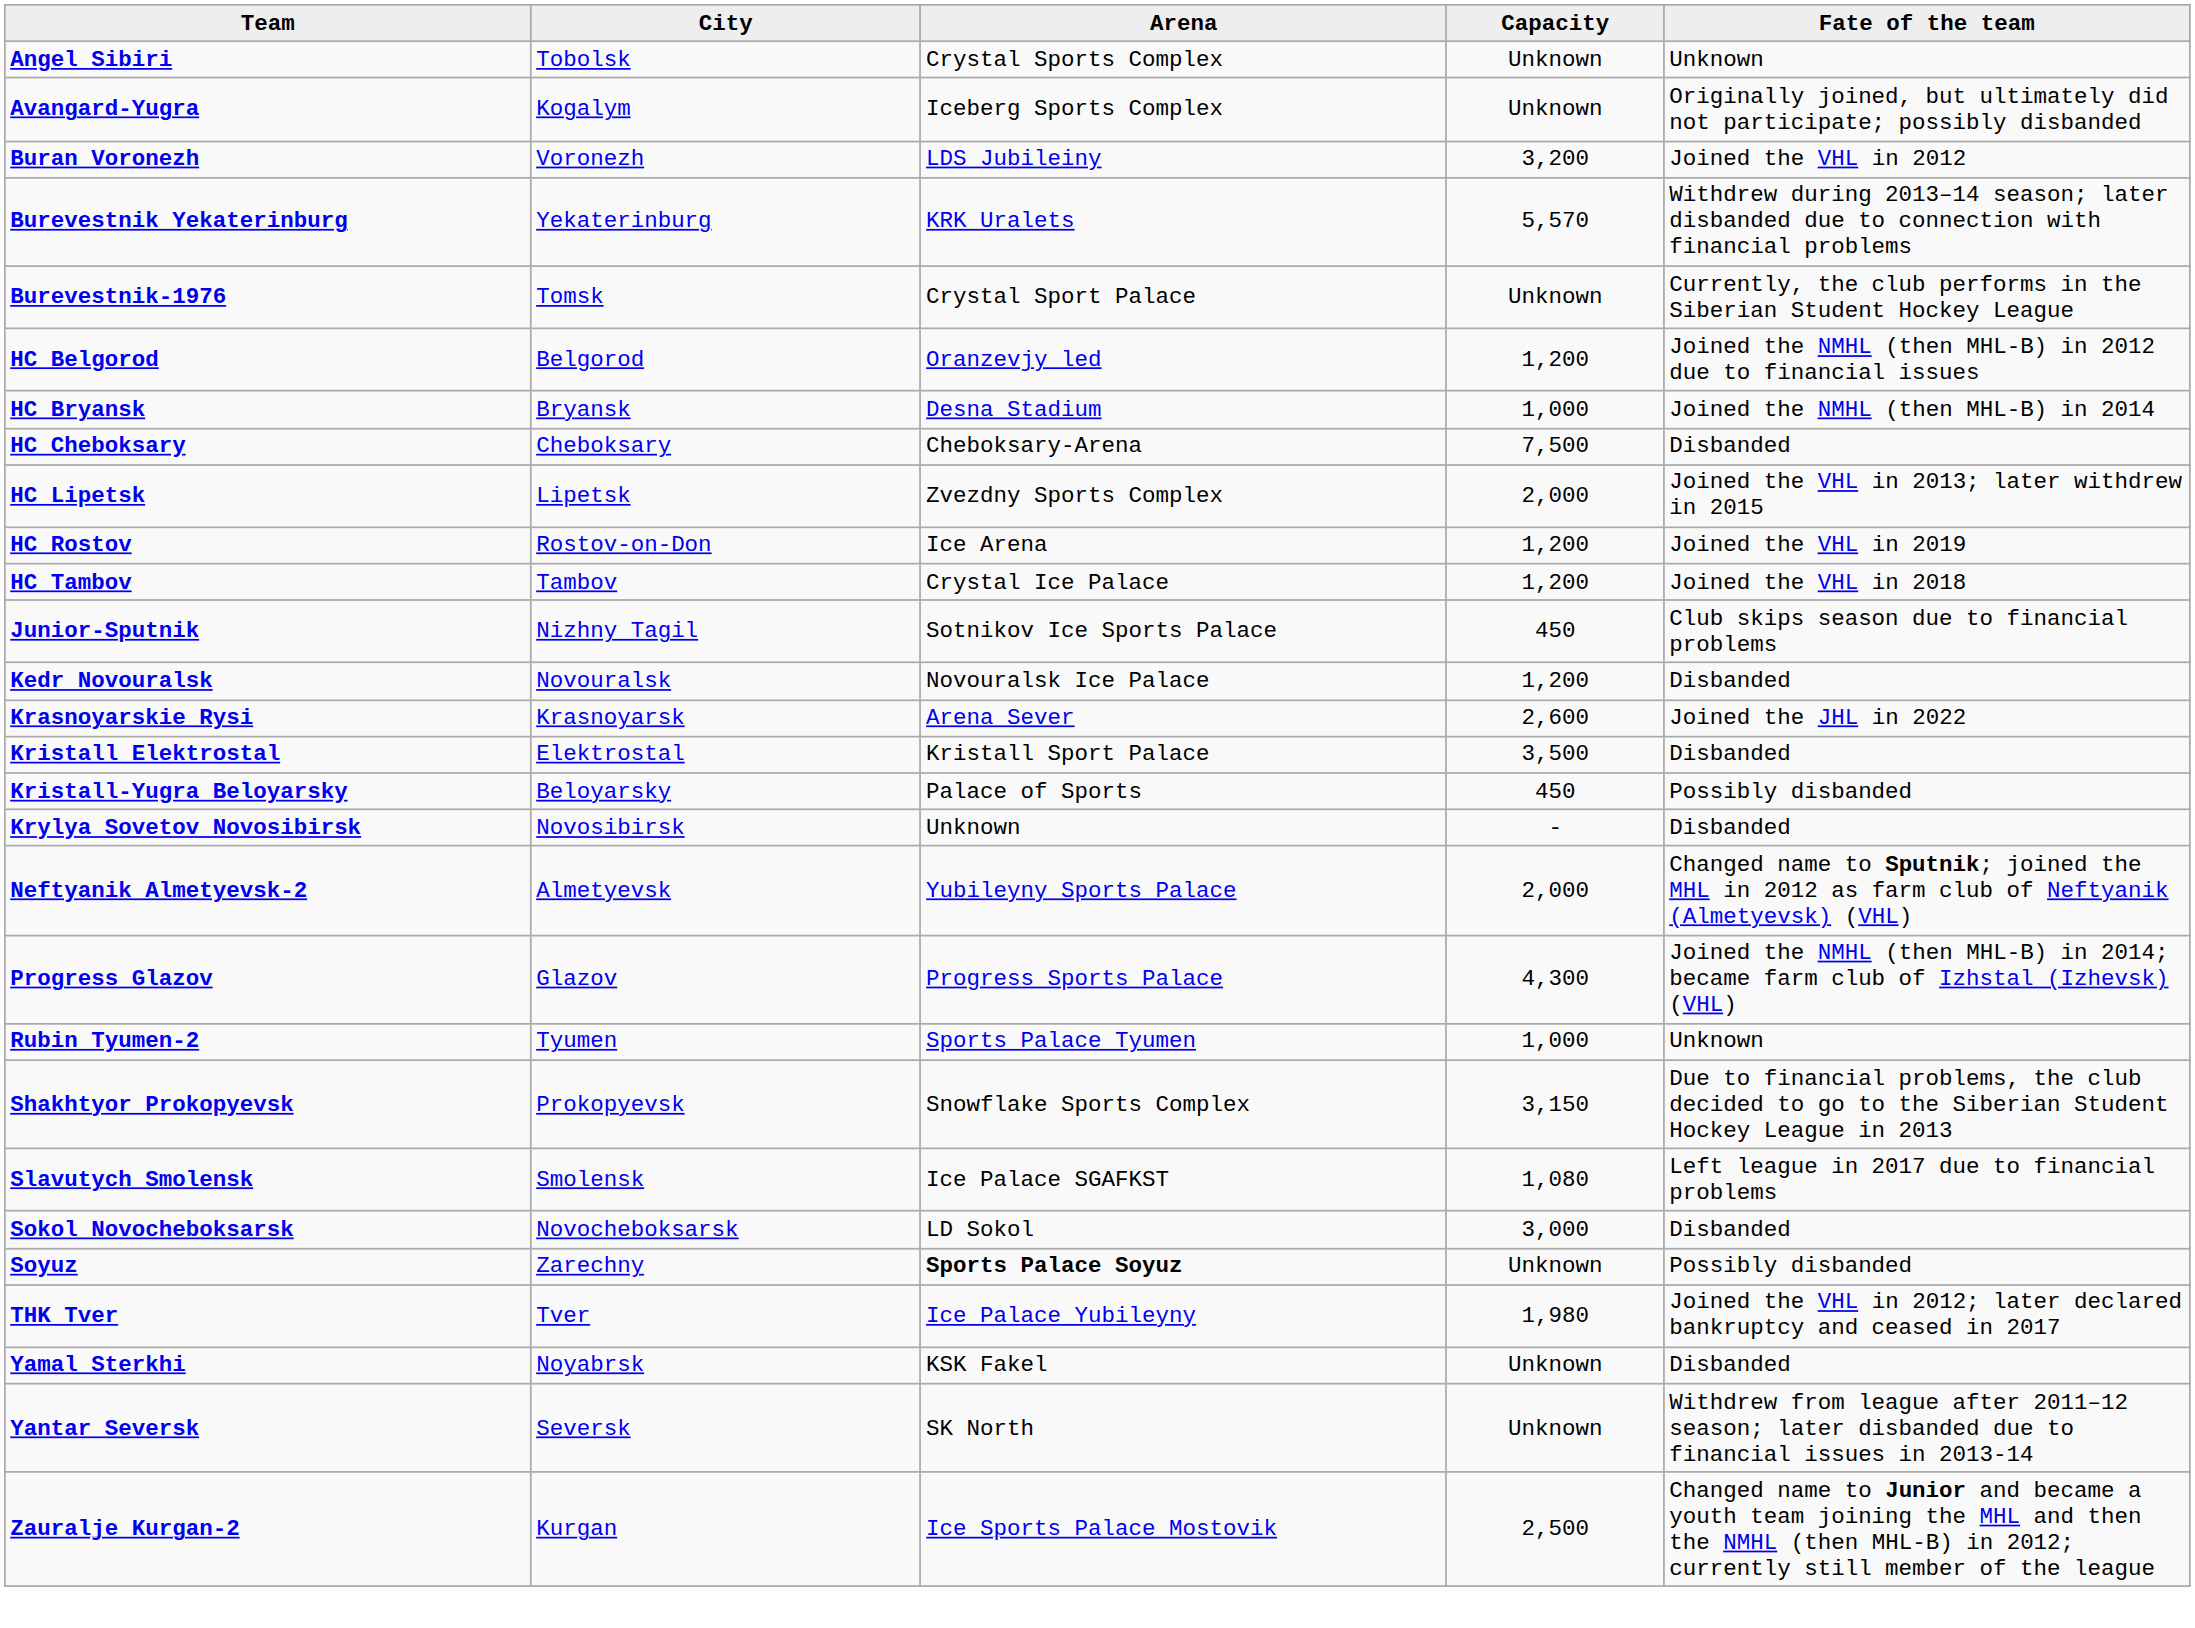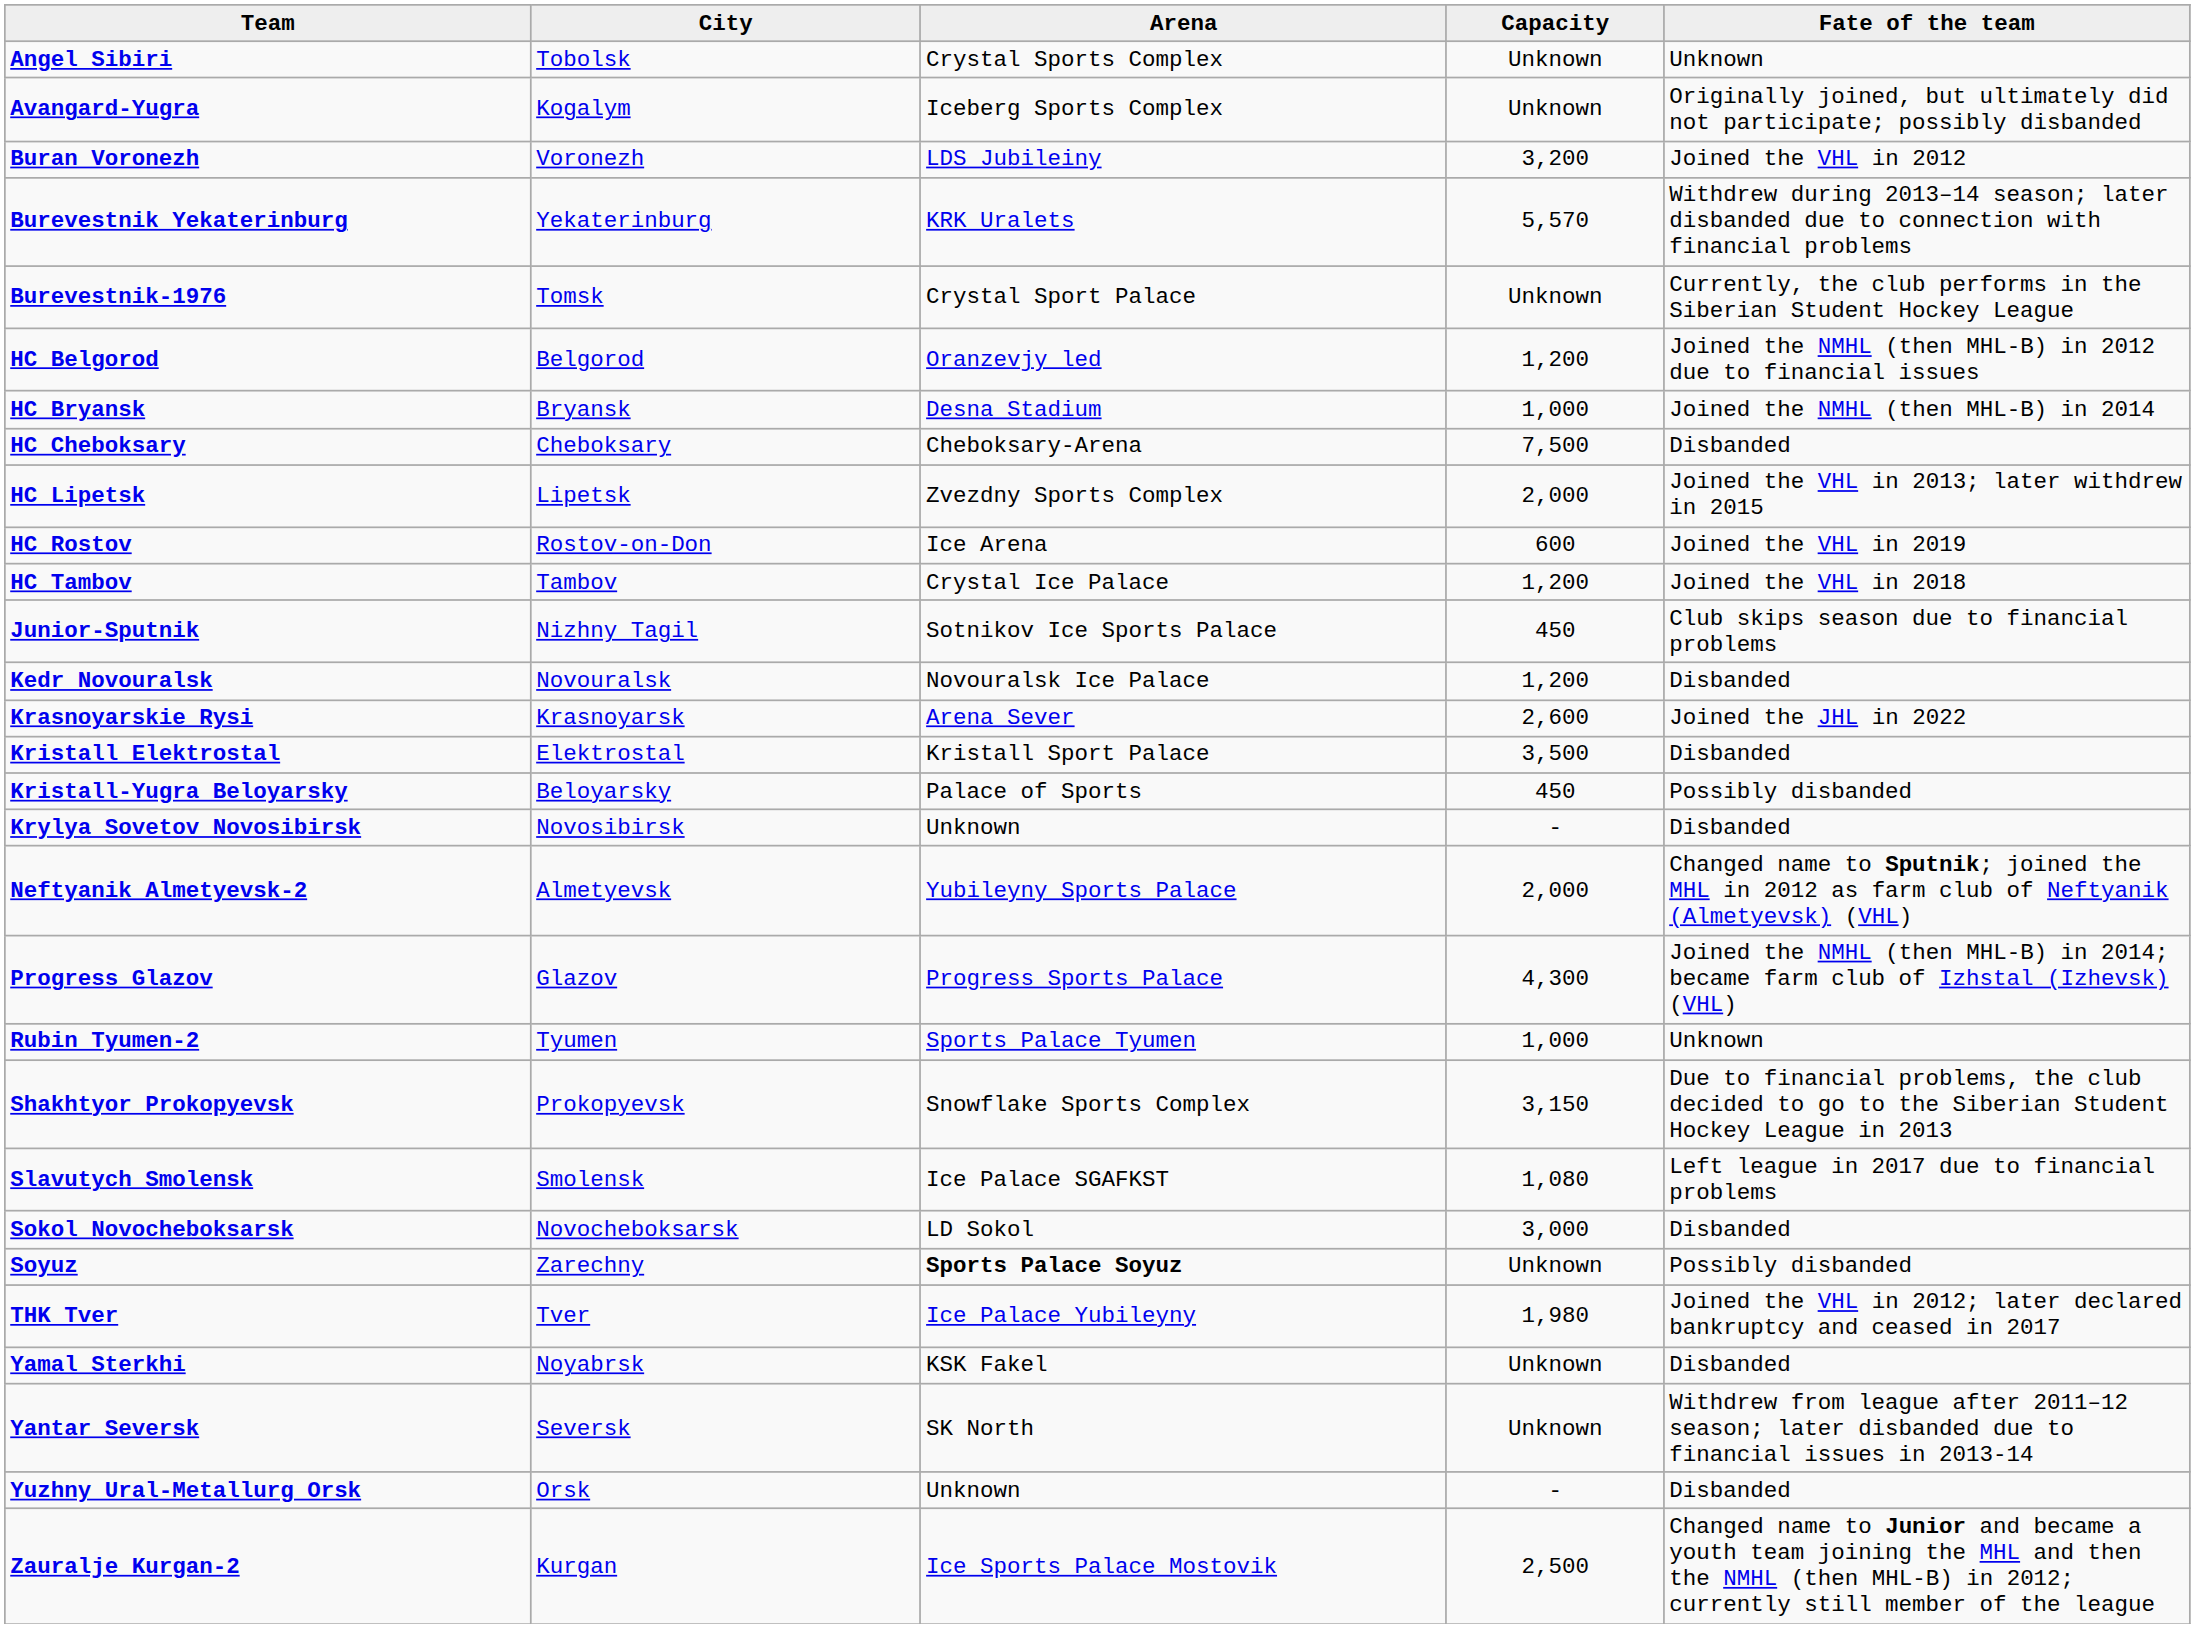 <table class="wikitable" style="width:100%; text-align:left">
 <tr>
 <th style="background: #eeeeee;" width="160">Team</th>
 <th style="background: #eeeeee;" width="40">City</th>
 <th style="background: #eeeeee;" width="160">Arena</th>
 <th style="background: #eeeeee;" width="40">Capacity</th>
 <th style="background: #eeeeee;" width="160">Fate of the team</th>
 </tr>
 <tr>
 <td><strong><a href='#'>Angel Sibiri</a></strong></td>
 <td> <a href='#'>Tobolsk</a></td>
 <td>Crystal Sports Complex</td>
 <td align=center>Unknown</td>
 <td>Unknown</td>
 </tr>
 <tr>
 <td><strong><a href='#'>Avangard-Yugra</a></strong></td>
 <td> <a href='#'>Kogalym</a></td>
 <td>Iceberg Sports Complex</td>
 <td align=center>Unknown</td>
 <td>Originally joined, but ultimately did not participate; possibly disbanded</td>
 </tr>
 <tr>
 <td><strong><a href='#'>Buran Voronezh</a></strong></td>
 <td> <a href='#'>Voronezh</a></td>
 <td><a href='#'>LDS Jubileiny</a></td>
 <td align=center>3,200</td>
 <td>Joined the <a href='#'>VHL</a> in 2012</td>
 </tr>
 <tr>
 <td><strong><a href='#'>Burevestnik Yekaterinburg</a></strong></td>
 <td> <a href='#'>Yekaterinburg</a></td>
 <td><a href='#'>KRK Uralets</a></td>
 <td align=center>5,570</td>
 <td>Withdrew during 2013–14 season; later disbanded due to connection with financial problems</td>
 </tr>
 <tr>
 <td><strong><a href='#'>Burevestnik-1976</a></strong></td>
 <td> <a href='#'>Tomsk</a></td>
 <td>Crystal Sport Palace</td>
 <td align=center>Unknown</td>
 <td>Currently, the club performs in the Siberian Student Hockey League</td>
 </tr>
 <tr>
 <td><strong><a href='#'>HC Belgorod</a></strong></td>
 <td> <a href='#'>Belgorod</a></td>
 <td><a href='#'>Oranzevjy led</a></td>
 <td align=center>1,200</td>
 <td>Joined the <a href='#'>NMHL</a> (then MHL-B) in 2012 due to financial issues</td>
 </tr>
 <tr>
 <td><strong><a href='#'>HC Bryansk</a></strong></td>
 <td> <a href='#'>Bryansk</a></td>
 <td><a href='#'>Desna Stadium</a></td>
 <td align=center>1,000</td>
 <td>Joined the <a href='#'>NMHL</a> (then MHL-B) in 2014</td>
 </tr>
 <tr>
 <td><strong><a href='#'>HC Cheboksary</a></strong></td>
 <td> <a href='#'>Cheboksary</a></td>
 <td>Cheboksary-Arena</td>
 <td align=center>7,500</td>
 <td>Disbanded</td>
 </tr>
 <tr>
 <td><strong><a href='#'>HC Lipetsk</a></strong></td>
 <td> <a href='#'>Lipetsk</a></td>
 <td>Zvezdny Sports Complex</td>
 <td align=center>2,000</td>
 <td>Joined the <a href='#'>VHL</a> in 2013; later withdrew in 2015</td>
 </tr>
 <tr>
 <td><strong><a href='#'>HC Rostov</a></strong></td>
 <td> <a href='#'>Rostov-on-Don</a></td>
 <td>Ice Arena</td>
-<td align=center>1,200</td>
+<td align=center>600</td>
 <td>Joined the <a href='#'>VHL</a> in 2019</td>
 </tr>
 <tr>
 <td><strong><a href='#'>HC Tambov</a></strong></td>
 <td> <a href='#'>Tambov</a></td>
 <td>Crystal Ice Palace</td>
 <td align=center>1,200</td>
 <td>Joined the <a href='#'>VHL</a> in 2018</td>
 </tr>
 <tr>
 <td><strong><a href='#'>Junior-Sputnik</a></strong></td>
 <td> <a href='#'>Nizhny Tagil</a></td>
 <td>Sotnikov Ice Sports Palace</td>
 <td align=center>450</td>
 <td>Club skips season due to financial problems</td>
 </tr>
 <tr>
 <td><strong><a href='#'>Kedr Novouralsk</a></strong></td>
 <td> <a href='#'>Novouralsk</a></td>
 <td>Novouralsk Ice Palace</td>
 <td align=center>1,200</td>
 <td>Disbanded</td>
 </tr>
 <tr>
 <td><strong><a href='#'>Krasnoyarskie Rysi</a></strong></td>
 <td> <a href='#'>Krasnoyarsk</a></td>
 <td><a href='#'>Arena Sever</a></td>
 <td align=center>2,600</td>
 <td>Joined the <a href='#'>JHL</a> in 2022</td>
 </tr>
 <tr>
 <td><strong><a href='#'>Kristall Elektrostal</a></strong></td>
 <td> <a href='#'>Elektrostal</a></td>
 <td>Kristall Sport Palace</td>
 <td align=center>3,500</td>
 <td>Disbanded</td>
 </tr>
 <tr>
 <td><strong><a href='#'>Kristall-Yugra Beloyarsky</a></strong></td>
 <td> <a href='#'>Beloyarsky</a></td>
 <td>Palace of Sports</td>
 <td align=center>450</td>
 <td>Possibly disbanded</td>
 </tr>
 <tr>
 <td><strong><a href='#'>Krylya Sovetov Novosibirsk</a></strong></td>
 <td> <a href='#'>Novosibirsk</a></td>
 <td>Unknown</td>
 <td align=center>-</td>
 <td>Disbanded</td>
 </tr>
 <tr>
 <td><strong><a href='#'>Neftyanik Almetyevsk-2</a></strong></td>
 <td> <a href='#'>Almetyevsk</a></td>
 <td><a href='#'>Yubileyny Sports Palace</a></td>
 <td align=center>2,000</td>
 <td>Changed name to <strong>Sputnik</strong>; joined the <a href='#'>MHL</a> in 2012 as farm club of <a href='#'>Neftyanik (Almetyevsk)</a> (<a href='#'>VHL</a>)</td>
 </tr>
 <tr>
 <td><strong><a href='#'>Progress Glazov</a></strong></td>
 <td> <a href='#'>Glazov</a></td>
 <td><a href='#'>Progress Sports Palace</a></td>
 <td align=center>4,300</td>
 <td>Joined the <a href='#'>NMHL</a> (then MHL-B) in 2014; became farm club of <a href='#'>Izhstal (Izhevsk)</a> (<a href='#'>VHL</a>)</td>
 </tr>
 <tr>
 <td><strong><a href='#'>Rubin Tyumen-2</a></strong></td>
 <td> <a href='#'>Tyumen</a></td>
 <td><a href='#'>Sports Palace Tyumen</a></td>
 <td align=center>1,000</td>
 <td>Unknown</td>
 </tr>
 <tr>
 <td><strong><a href='#'>Shakhtyor Prokopyevsk</a></strong></td>
 <td> <a href='#'>Prokopyevsk</a></td>
 <td>Snowflake Sports Complex</td>
 <td align=center>3,150</td>
 <td>Due to financial problems, the club decided to go to the Siberian Student Hockey League in 2013</td>
 </tr>
 <tr>
 <td><strong><a href='#'>Slavutych Smolensk</a></strong></td>
 <td> <a href='#'>Smolensk</a></td>
 <td>Ice Palace SGAFKST</td>
 <td align=center>1,080</td>
 <td>Left league in 2017 due to financial problems</td>
 </tr>
 <tr>
 <td><strong><a href='#'>Sokol Novocheboksarsk</a></strong></td>
 <td> <a href='#'>Novocheboksarsk</a></td>
 <td>LD Sokol</td>
 <td align=center>3,000</td>
 <td>Disbanded</td>
 </tr>
 <tr>
 <td><strong><a href='#'>Soyuz</a></strong></td>
 <td> <a href='#'>Zarechny</a></td>
 <td><strong>Sports Palace Soyuz</strong></td>
 <td align=center>Unknown</td>
 <td>Possibly disbanded</td>
 </tr>
 <tr>
 <td><strong><a href='#'>THK Tver</a></strong></td>
 <td> <a href='#'>Tver</a></td>
 <td><a href='#'>Ice Palace Yubileyny</a></td>
 <td align=center>1,980</td>
 <td>Joined the <a href='#'>VHL</a> in 2012; later declared bankruptcy and ceased in 2017</td>
 </tr>
 <tr>
 <td><strong><a href='#'>Yamal Sterkhi</a></strong></td>
 <td> <a href='#'>Noyabrsk</a></td>
 <td>KSK Fakel</td>
 <td align=center>Unknown</td>
 <td>Disbanded</td>
 </tr>
 <tr>
 <td><strong><a href='#'>Yantar Seversk</a></strong></td>
 <td> <a href='#'>Seversk</a></td>
 <td>SK North</td>
 <td align=center>Unknown</td>
 <td>Withdrew from league after 2011–12 season; later disbanded due to financial issues in 2013-14</td>
 </tr>
 <tr>
+<td><strong><a href='#'>Yuzhny Ural-Metallurg Orsk</a></strong></td>
+<td> <a href='#'>Orsk</a></td>
+<td>Unknown</td>
+<td align=center>-</td>
+<td>Disbanded</td>
+</tr>
+<tr>
 <td><strong><a href='#'>Zauralje Kurgan-2</a></strong></td>
 <td> <a href='#'>Kurgan</a></td>
 <td><a href='#'>Ice Sports Palace Mostovik</a></td>
 <td align=center>2,500</td>
 <td>Changed name to <strong>Junior</strong> and became a youth team joining the <a href='#'>MHL</a> and then the <a href='#'>NMHL</a> (then MHL-B) in 2012; currently still member of the league</td>
 </tr>
 </table>
